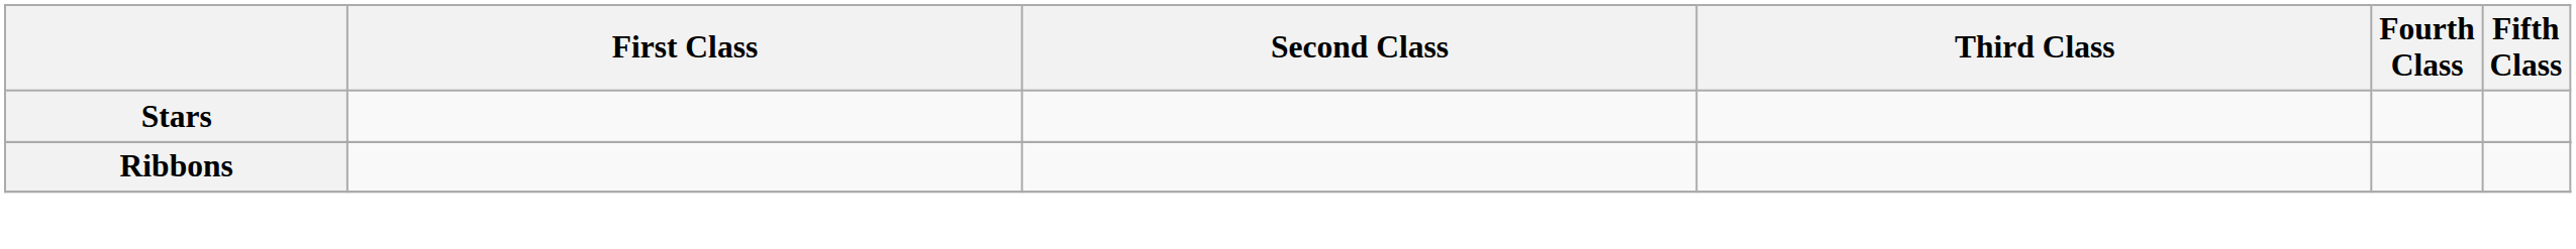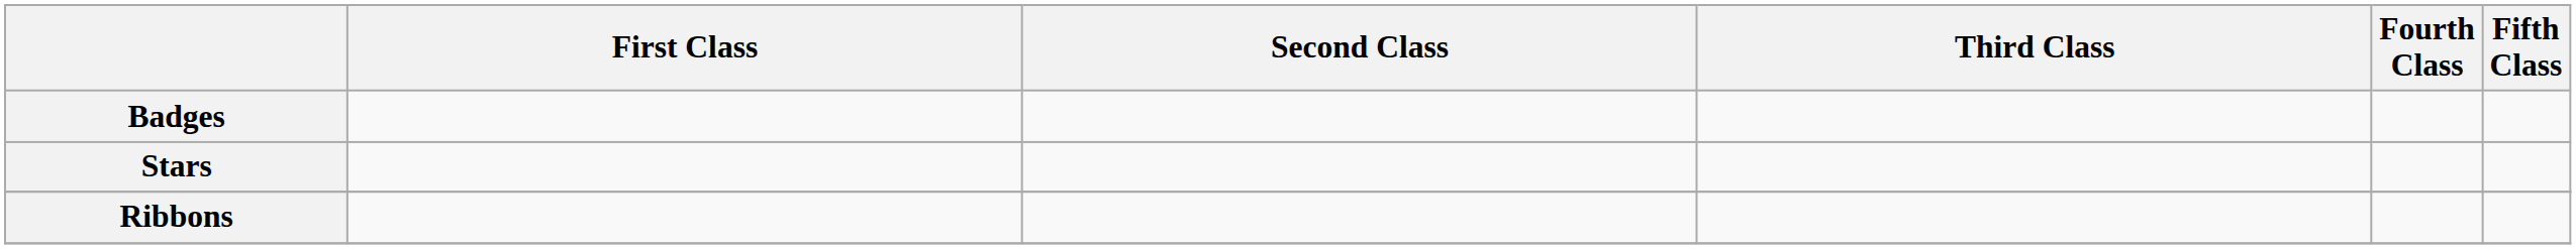 <table align=center class=wikitable width=65%>
 <tr>
 <th width=14% valign=center align=center></th>
 <th width=28% valign=center align=center>First Class</th>
 <th width=28% valign=center align=center>Second Class</th>
 <th width=28% valign=center align=center>Third Class</th>
 <th width=28% valign=center align=center>Fourth Class</th>
 <th width=28% valign=center align=center>Fifth Class</th>
+</tr>
+<tr>
+<th width=14% valign=center align=center>Badges</th>
+<td width=28% valign=center align=center></td>
+<td width=28% valign=center align=center></td>
+<td width=28% valign=center align=center></td>
+<td width=28% valign=center align=center></td>
+<td width=28% valign=center align=center></td>
 </tr>
 <tr>
 <th width=14% valign=center align=center>Stars</th>
 <td width=28% valign=center align=center>  </td>
 <td width=28% valign=center align=center></td>
 <td></td>
 <td></td>
 <td></td>
 </tr>
 <tr>
 </tr>
 <tr>
 <th width=14% valign=center align=center>Ribbons</th>
 <td width=28% valign=center align=center></td>
 <td width=28% valign=center align=center></td>
 <td width=28% valign=center align=center></td>
 <td width=28% valign=center align=center></td>
 <td width=28% valign=center align=center></td>
 </tr>
 <tr>
 </tr>
 </table>
